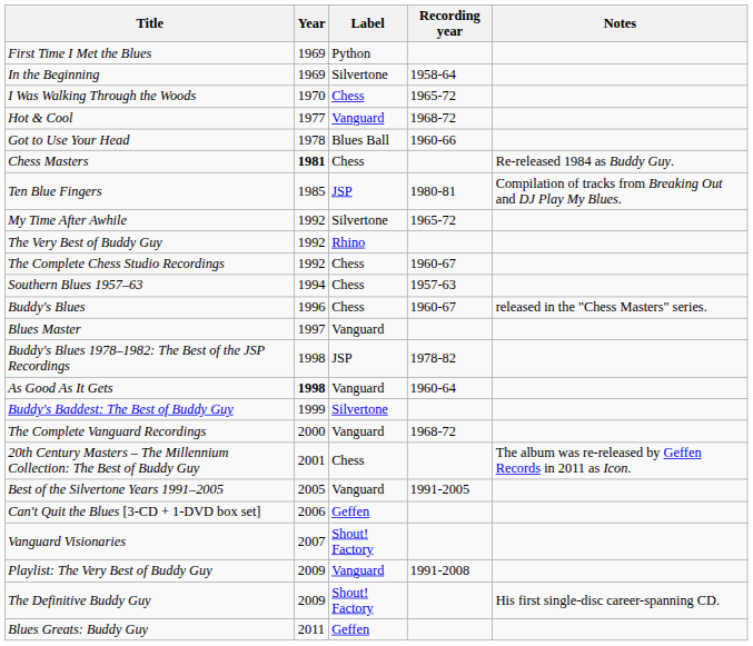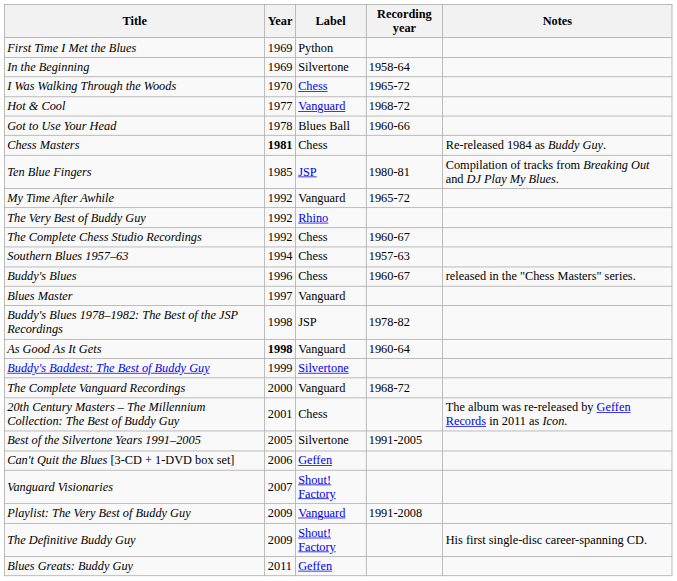 <table class="wikitable">
 <tr>
 <th>Title</th>
 <th>Year</th>
 <th>Label</th>
 <th>Recording year</th>
 <th>Notes</th>
 </tr>
 <tr>
 <td><em>First Time I Met the Blues</em></td>
 <td>1969</td>
 <td>Python</td>
 <td></td>
 <td></td>
 </tr>
 <tr>
 <td><em>In the Beginning</em></td>
 <td>1969</td>
 <td>Silvertone</td>
 <td>1958-64</td>
 <td></td>
 </tr>
 <tr>
 <td><em>I Was Walking Through the Woods</em></td>
 <td>1970</td>
 <td><a href='#'>Chess</a></td>
 <td>1965-72</td>
 <td></td>
 </tr>
 <tr>
 <td><em>Hot & Cool</em></td>
 <td>1977</td>
 <td><a href='#'>Vanguard</a></td>
 <td>1968-72</td>
 <td></td>
 </tr>
 <tr>
 <td><em>Got to Use Your Head</em></td>
 <td>1978</td>
 <td>Blues Ball</td>
 <td>1960-66</td>
 <td></td>
 </tr>
 <tr>
 <td><em>Chess Masters</em></td>
 <td><strong>1981</strong></td>
 <td>Chess</td>
 <td></td>
 <td>Re-released 1984 as <em>Buddy Guy</em>.</td>
 </tr>
 <tr>
 <td><em>Ten Blue Fingers</em></td>
 <td>1985</td>
 <td><a href='#'>JSP</a></td>
 <td>1980-81</td>
 <td>Compilation of tracks from <em>Breaking Out</em> and <em>DJ Play My Blues</em>.</td>
 </tr>
 <tr>
 <td><em>My Time After Awhile</em></td>
 <td>1992</td>
-<td>Silvertone</td>
+<td>Vanguard</td>
 <td>1965-72</td>
 <td></td>
 </tr>
 <tr>
 <td><em>The Very Best of Buddy Guy</em></td>
 <td>1992</td>
 <td><a href='#'>Rhino</a></td>
 <td></td>
 <td></td>
 </tr>
 <tr>
 <td><em>The Complete Chess Studio Recordings</em></td>
 <td>1992</td>
 <td>Chess</td>
 <td>1960-67</td>
 <td></td>
 </tr>
 <tr>
 <td><em>Southern Blues 1957–63</em></td>
 <td>1994</td>
 <td>Chess</td>
 <td>1957-63</td>
 <td></td>
 </tr>
 <tr>
 <td><em>Buddy's Blues</em></td>
 <td>1996</td>
 <td>Chess</td>
 <td>1960-67</td>
 <td>released in the "Chess Masters" series.</td>
 </tr>
 <tr>
 <td><em>Blues Master</em></td>
 <td>1997</td>
 <td>Vanguard</td>
 <td></td>
 <td></td>
 </tr>
 <tr>
 <td><em>Buddy's Blues 1978–1982: The Best of the JSP Recordings</em></td>
 <td>1998</td>
 <td>JSP</td>
 <td>1978-82</td>
 <td></td>
 </tr>
 <tr>
 <td><em>As Good As It Gets</em></td>
 <td><strong>1998</strong></td>
 <td>Vanguard</td>
 <td>1960-64</td>
 <td></td>
 </tr>
 <tr>
 <td><em><a href='#'>Buddy's Baddest: The Best of Buddy Guy</a></em></td>
 <td>1999</td>
 <td><a href='#'>Silvertone</a></td>
 <td></td>
 <td></td>
 </tr>
 <tr>
 <td><em>The Complete Vanguard Recordings</em></td>
 <td>2000</td>
 <td>Vanguard</td>
 <td>1968-72</td>
 <td></td>
 </tr>
 <tr>
 <td><em>20th Century Masters – The Millennium Collection: The Best of Buddy Guy</em></td>
 <td>2001</td>
 <td>Chess</td>
 <td></td>
 <td>The album was re-released by <a href='#'>Geffen Records</a> in 2011 as <em>Icon</em>.</td>
 </tr>
 <tr>
 <td><em>Best of the Silvertone Years 1991–2005</em></td>
 <td>2005</td>
-<td>Vanguard</td>
+<td>Silvertone</td>
 <td>1991-2005</td>
 <td></td>
 </tr>
 <tr>
 <td><em>Can't Quit the Blues</em> [3-CD + 1-DVD box set]</td>
 <td>2006</td>
 <td><a href='#'>Geffen</a></td>
 <td></td>
 <td></td>
 </tr>
 <tr>
 <td><em>Vanguard Visionaries</em></td>
 <td>2007</td>
 <td><a href='#'>Shout! Factory</a></td>
 <td></td>
 <td></td>
 </tr>
 <tr>
 <td><em>Playlist: The Very Best of Buddy Guy</em></td>
 <td>2009</td>
 <td><a href='#'>Vanguard</a></td>
 <td>1991-2008</td>
 <td></td>
 </tr>
 <tr>
 <td><em>The Definitive Buddy Guy</em></td>
 <td>2009</td>
 <td><a href='#'>Shout! Factory</a></td>
 <td></td>
 <td>His first single-disc career-spanning CD.</td>
 </tr>
 <tr>
 <td><em>Blues Greats: Buddy Guy</em></td>
 <td>2011</td>
 <td><a href='#'>Geffen</a></td>
 <td></td>
 <td></td>
 </tr>
 </table>
